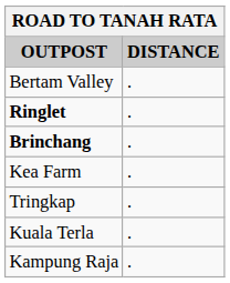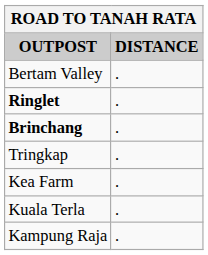 <table class="wikitable" style="float: left; width: auto; font-size: 90%; margin-right: 1.5em;">
 <tr>
 <th colspan=2>ROAD TO TANAH RATA</th>
 </tr>
 <tr align="center" style="background:#ccc;">
 <td><strong>OUTPOST</strong></td>
 <td><strong>DISTANCE</strong></td>
 </tr>
 <tr>
 <td>Bertam Valley</td>
 <td>.</td>
 </tr>
 <tr>
 <td><strong>Ringlet</strong></td>
 <td>.</td>
 </tr>
 <tr>
 <td><strong>Brinchang</strong></td>
 <td>.</td>
 </tr>
 <tr>
-<td>Kea Farm</td>
+<td>Tringkap</td>
 <td>.</td>
 </tr>
 <tr>
-<td>Tringkap</td>
+<td>Kea Farm</td>
 <td>.</td>
 </tr>
 <tr>
 <td>Kuala Terla</td>
 <td>.</td>
 </tr>
 <tr>
 <td>Kampung Raja</td>
 <td>.</td>
 </tr>
 </table>
